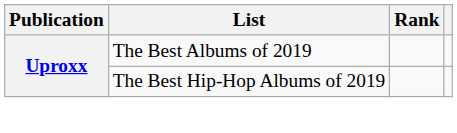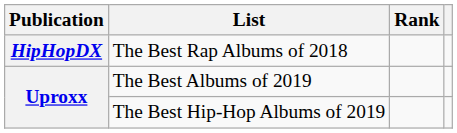 <table class="wikitable sortable plainrowheaders" style="border:none; margin:0;">
 <tr>
 <th scope="col">Publication</th>
 <th scope="col" class="unsortable">List</th>
 <th scope="col" data-sort-type="number">Rank</th>
 <th scope="col" class="unsortable"></th>
+</tr>
+<tr>
+<th scope="row"><em><a href='#'>HipHopDX</a></em></th>
+<td>The Best Rap Albums of 2018</td>
+<td></td>
+<td></td>
 </tr>
 <tr>
 <th scope="row" rowspan="2"><a href='#'>Uproxx</a></th>
 <td>The Best Albums of 2019</td>
 <td></td>
 <td></td>
 </tr>
 <tr>
 <td>The Best Hip-Hop Albums of 2019</td>
 <td></td>
 <td></td>
 </tr>
 </table>
